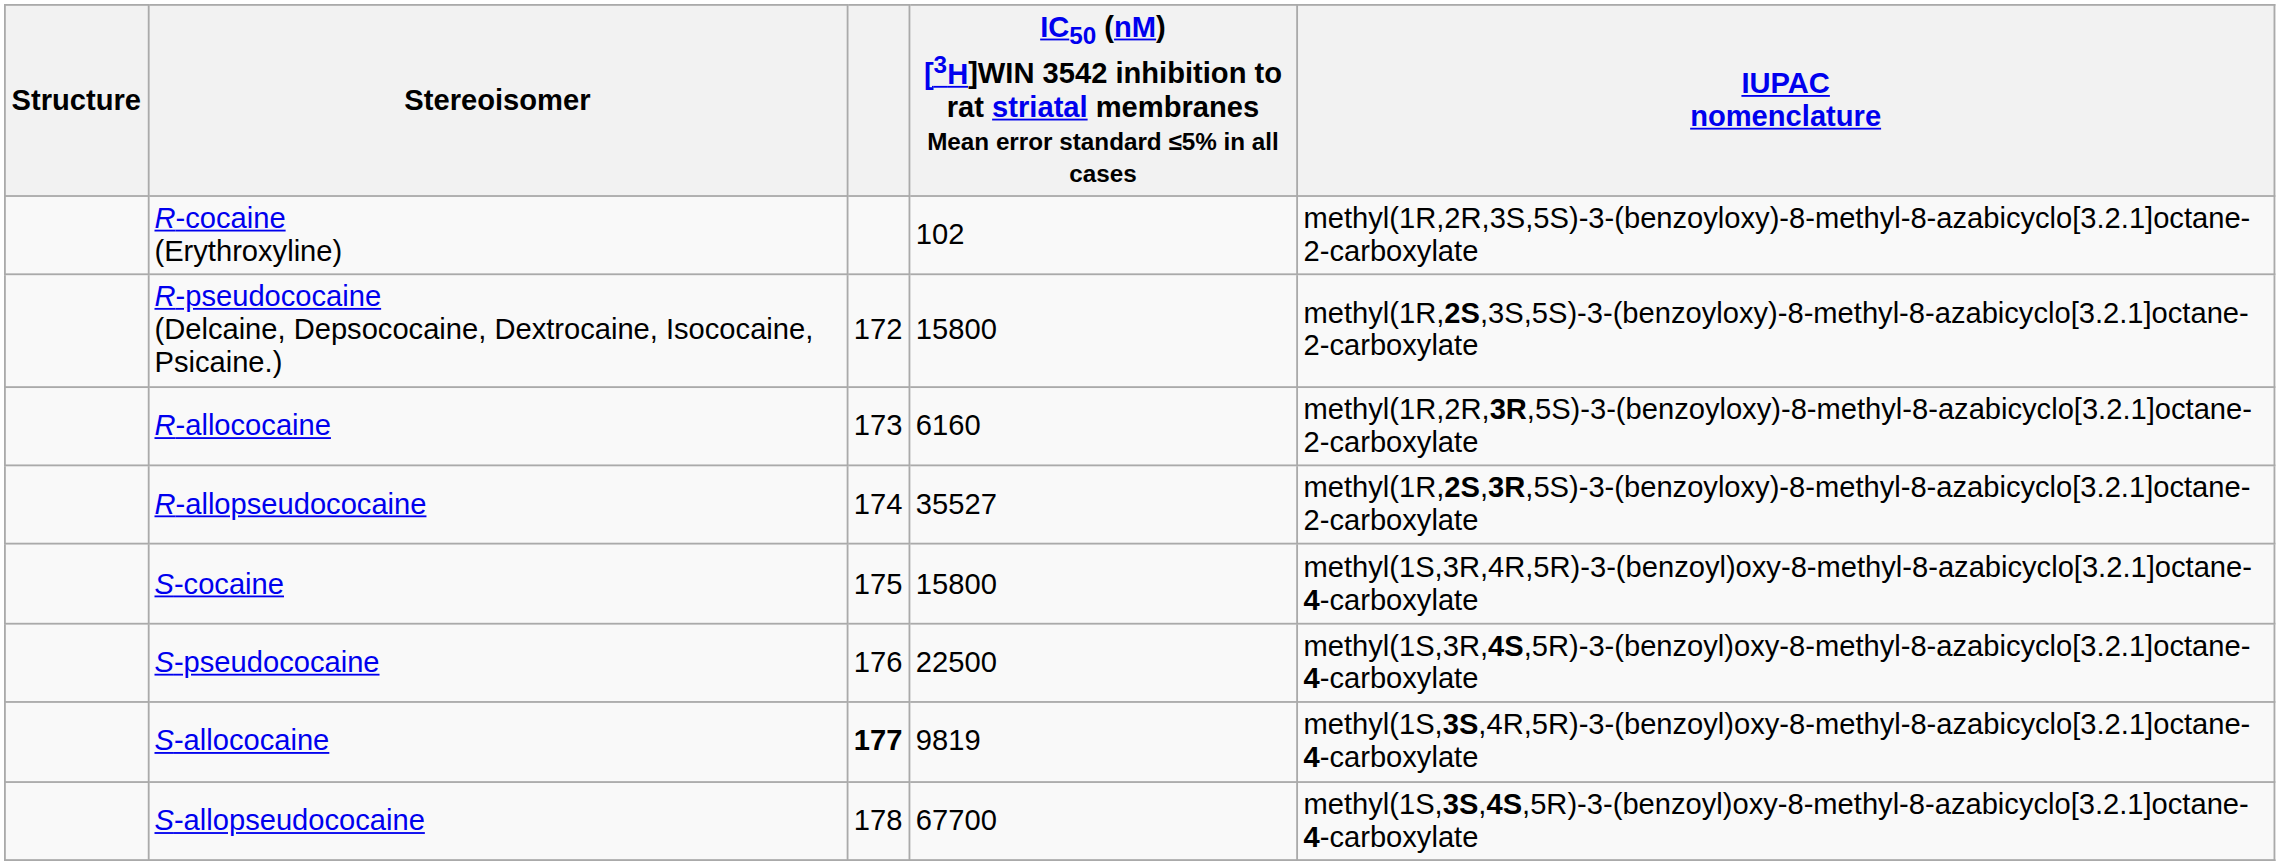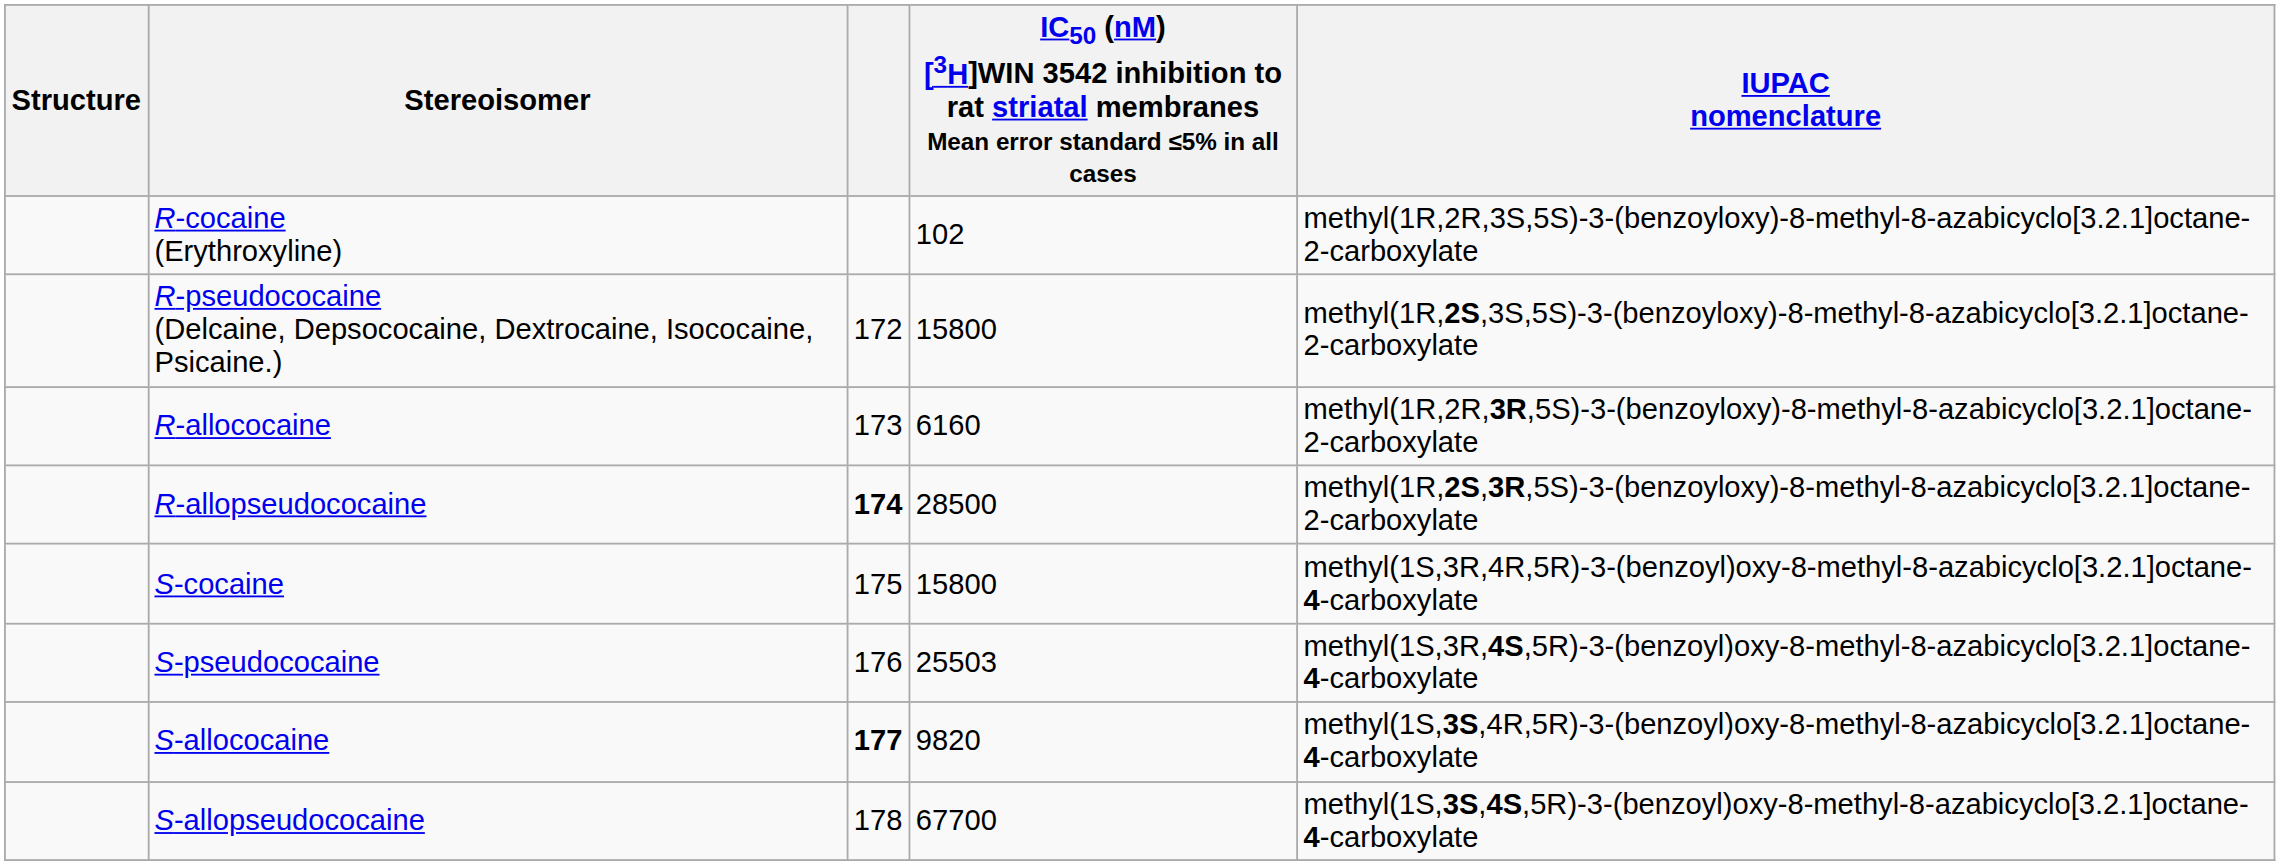 <table class="wikitable defaultcenter col3right col4right col5left">
 <tr>
 <th>Structure</th>
 <th>Stereoisomer</th>
 <th></th>
 <th><a href='#'>IC<sub>50</sub></a> (<a href='#'>nM</a>)<br><a href='#'>[<sup>3</sup>H</a>]WIN 3542 inhibition to <br>rat <a href='#'>striatal</a> membranes<br><small>Mean error standard ≤5% in all cases</small></th>
 <th><a href='#'>IUPAC<br>nomenclature</a></th>
 </tr>
 <tr>
 <td></td>
 <td><a href='#'><em>R</em>-cocaine</a><br>(Erythroxyline)</td>
 <td></td>
 <td>102</td>
 <td>methyl(1R,2R,3S,5S)-3-(benzoyloxy)-8-methyl-8-azabicyclo[3.2.1]octane-2-carboxylate</td>
 </tr>
 <tr>
 <td></td>
 <td><a href='#'><em>R</em>-pseudococaine</a><br>(Delcaine, Depsococaine, Dextrocaine, Isococaine, Psicaine.)</td>
 <td>172</td>
 <td>15800</td>
 <td>methyl(1R,<strong>2S</strong>,3S,5S)-3-(benzoyloxy)-8-methyl-8-azabicyclo[3.2.1]octane-2-carboxylate</td>
 </tr>
 <tr>
 <td></td>
 <td><a href='#'><em>R</em>-allococaine</a></td>
 <td>173</td>
 <td>6160</td>
 <td>methyl(1R,2R,<strong>3R</strong>,5S)-3-(benzoyloxy)-8-methyl-8-azabicyclo[3.2.1]octane-2-carboxylate</td>
 </tr>
 <tr>
 <td></td>
 <td><a href='#'><em>R</em>-allopseudococaine</a></td>
-<td>174</td>
-<td>35527</td>
+<td><strong>174</strong></td>
+<td>28500</td>
 <td>methyl(1R,<strong>2S</strong>,<strong>3R</strong>,5S)-3-(benzoyloxy)-8-methyl-8-azabicyclo[3.2.1]octane-2-carboxylate</td>
 </tr>
 <tr>
 <td></td>
 <td><a href='#'><em>S</em>-cocaine</a></td>
 <td>175</td>
 <td>15800</td>
 <td>methyl(1S,3R,4R,5R)-3-(benzoyl)oxy-8-methyl-8-azabicyclo[3.2.1]octane-<strong>4</strong>-carboxylate</td>
 </tr>
 <tr>
 <td></td>
 <td><a href='#'><em>S</em>-pseudococaine</a></td>
 <td>176</td>
-<td>22500</td>
+<td>25503</td>
 <td>methyl(1S,3R,<strong>4S</strong>,5R)-3-(benzoyl)oxy-8-methyl-8-azabicyclo[3.2.1]octane-<strong>4</strong>-carboxylate</td>
 </tr>
 <tr>
 <td></td>
 <td><a href='#'><em>S</em>-allococaine</a></td>
 <td><strong>177</strong></td>
-<td>9819</td>
+<td>9820</td>
 <td>methyl(1S,<strong>3S</strong>,4R,5R)-3-(benzoyl)oxy-8-methyl-8-azabicyclo[3.2.1]octane-<strong>4</strong>-carboxylate</td>
 </tr>
 <tr>
 <td></td>
 <td><a href='#'><em>S</em>-allopseudococaine</a></td>
 <td>178</td>
 <td>67700</td>
 <td>methyl(1S,<strong>3S</strong>,<strong>4S</strong>,5R)-3-(benzoyl)oxy-8-methyl-8-azabicyclo[3.2.1]octane-<strong>4</strong>-carboxylate</td>
 </tr>
 <tr>
 </tr>
 </table>
